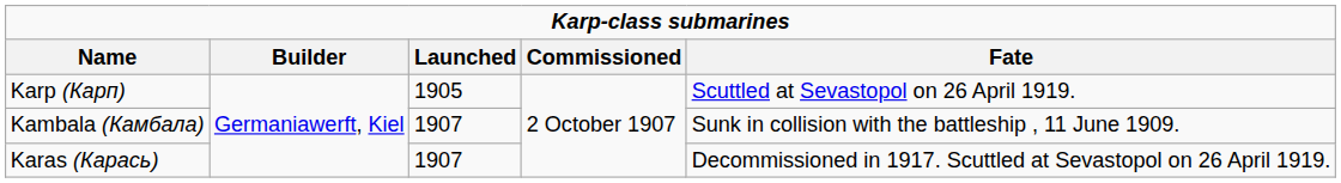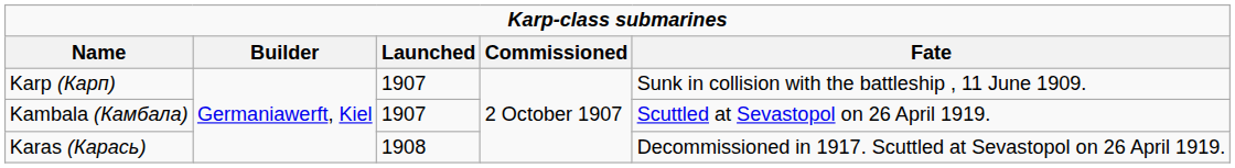 <table class="wikitable" border="1">
 <tr>
 <td colspan=5 align=center><strong><em>Karp<em>-class submarines<strong></td>
 </tr>
 <tr>
 <th>Name</th>
 <th>Builder</th>
 <th>Launched</th>
 <th>Commissioned</th>
 <th>Fate</th>
 </tr>
 <tr>
 <td></em>Karp<em> (Карп)</td>
 <td rowspan=3><a href='#'>Germaniawerft</a>, <a href='#'>Kiel</a></td>
-<td>1905</td>
+<td>1907</td>
 <td rowspan=3>2 October 1907</td>
-<td><a href='#'>Scuttled</a> at <a href='#'>Sevastopol</a> on 26 April 1919.</td>
+<td>Sunk in collision with the battleship , 11 June 1909.</td>
 </tr>
 <tr>
 <td></em>Kambala<em> (Камбала)</td>
 <td>1907</td>
-<td>Sunk in collision with the battleship , 11 June 1909.</td>
+<td><a href='#'>Scuttled</a> at <a href='#'>Sevastopol</a> on 26 April 1919.</td>
 </tr>
 <tr>
 <td></em>Karas<em> (Карась)</td>
-<td>1907</td>
+<td>1908</td>
 <td>Decommissioned in 1917. Scuttled at Sevastopol on 26 April 1919.</td>
 </tr>
 </table>
